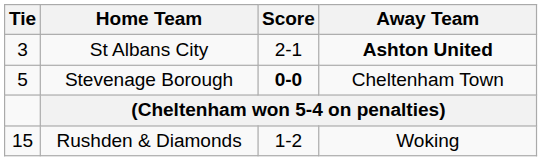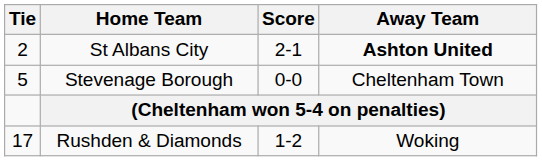 <table class="wikitable" style="text-align:center;">
 <tr>
 <th width=20>Tie</th>
 <th width=175>Home Team</th>
 <th width=20>Score</th>
 <th width=175>Away Team</th>
 </tr>
 <tr>
-<td>3</td>
+<td>2</td>
 <td>St Albans City</td>
 <td>2-1</td>
 <td><strong>Ashton United</strong></td>
 </tr>
 <tr>
 <td>5</td>
 <td>Stevenage Borough</td>
-<td><strong>0-0</strong></td>
+<td>0-0</td>
 <td>Cheltenham Town</td>
 </tr>
 <tr>
 <td></td>
 <th colspan="5">(Cheltenham won 5-4 on penalties)</th>
 </tr>
 <tr>
-<td>15</td>
+<td>17</td>
 <td>Rushden & Diamonds</td>
 <td>1-2</td>
 <td>Woking</td>
 </tr>
 </table>
